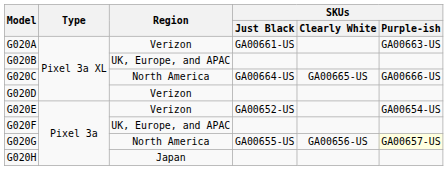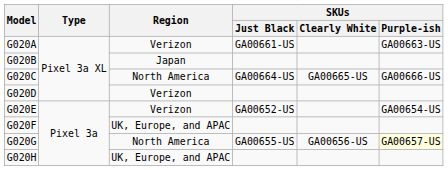 <table class="wikitable" style="text-align:center; white-space:nowrap">
 <tr>
 <th rowspan="2">Model</th>
 <th rowspan="2">Type</th>
 <th rowspan="2">Region</th>
 <th colspan="3">SKUs</th>
 </tr>
 <tr>
 <th>Just Black</th>
 <th>Clearly White</th>
 <th>Purple-ish</th>
 </tr>
 <tr format>
 <td>G020A</td>
 <td rowspan="4">Pixel 3a XL</td>
 <td>Verizon</td>
 <td>GA00661-US</td>
 <td></td>
 <td>GA00663-US</td>
 </tr>
 <tr>
 <td>G020B</td>
-<td>UK, Europe, and APAC</td>
+<td>Japan</td>
 <td></td>
 <td></td>
 <td></td>
 </tr>
 <tr>
 <td>G020C</td>
 <td>North America</td>
 <td>GA00664-US</td>
 <td>GA00665-US</td>
 <td>GA00666-US</td>
 </tr>
 <tr>
 <td>G020D</td>
 <td>Verizon</td>
 <td></td>
 <td></td>
 <td></td>
 </tr>
 <tr format>
 <td>G020E</td>
 <td rowspan="4">Pixel 3a</td>
 <td>Verizon</td>
 <td>GA00652-US</td>
 <td></td>
 <td>GA00654-US</td>
 </tr>
 <tr>
 <td>G020F</td>
 <td>UK, Europe, and APAC</td>
 <td></td>
 <td></td>
 <td></td>
 </tr>
 <tr>
 <td>G020G</td>
 <td>North America</td>
 <td>GA00655-US</td>
 <td>GA00656-US</td>
 <td style="background: lightyellow;">GA00657-US</td>
 </tr>
 <tr>
 <td>G020H</td>
-<td>Japan</td>
+<td>UK, Europe, and APAC</td>
 <td></td>
 <td></td>
 <td></td>
 </tr>
 </table>
